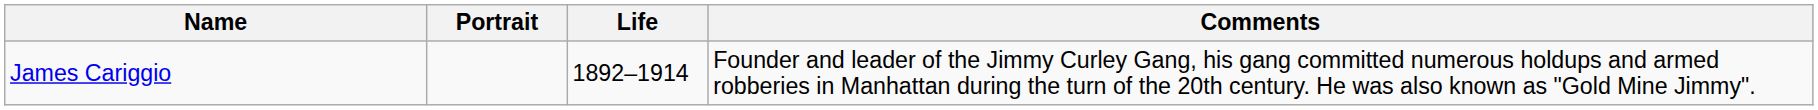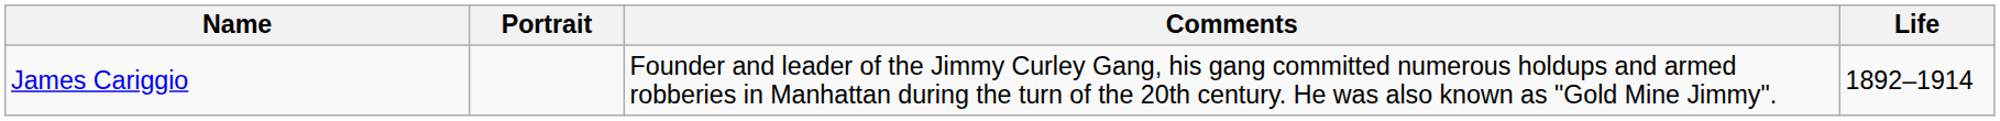 <table class=wikitable>
 <tr>
 <th width="21%">Name</th>
 <th width="7%">Portrait</th>
+<th width="55%">Comments</th>
 <th width="7%">Life</th>
-<th width="55%">Comments</th>
 </tr>
 <tr>
 <td><a href='#'>James Cariggio</a></td>
 <td></td>
+<td>Founder and leader of the Jimmy Curley Gang, his gang committed numerous holdups and armed robberies in Manhattan during the turn of the 20th century. He was also known as "Gold Mine Jimmy".</td>
 <td>1892–1914</td>
-<td>Founder and leader of the Jimmy Curley Gang, his gang committed numerous holdups and armed robberies in Manhattan during the turn of the 20th century. He was also known as "Gold Mine Jimmy".</td>
 </tr>
 </table>
